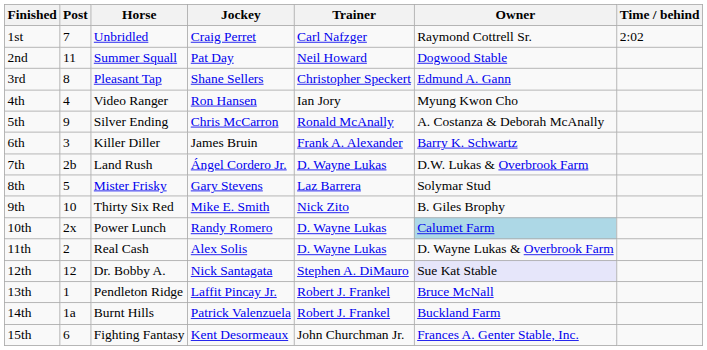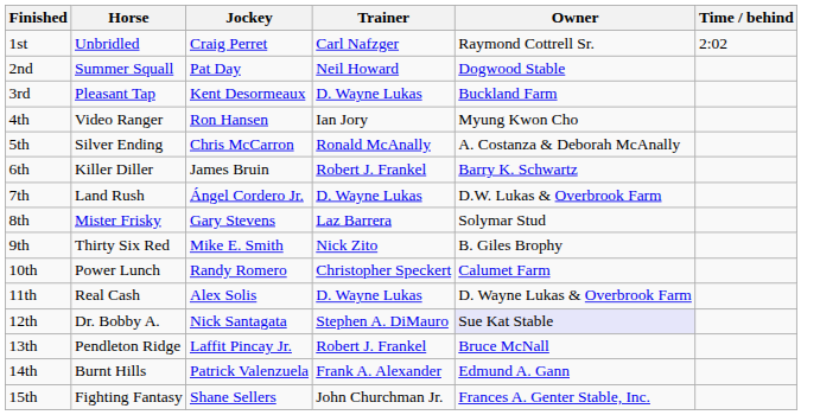 <table class="wikitable" border="1">
 <tr>
 <th>Finished</th>
-<th>Post</th>
 <th>Horse</th>
 <th>Jockey</th>
 <th>Trainer</th>
 <th>Owner</th>
 <th>Time / behind</th>
 </tr>
 <tr>
 <td>1st</td>
-<td>7</td>
 <td><a href='#'>Unbridled</a></td>
 <td><a href='#'>Craig Perret</a></td>
 <td><a href='#'>Carl Nafzger</a></td>
 <td>Raymond Cottrell Sr.</td>
 <td>2:02</td>
 </tr>
 <tr>
 <td>2nd</td>
-<td>11</td>
 <td><a href='#'>Summer Squall</a></td>
 <td><a href='#'>Pat Day</a></td>
 <td><a href='#'>Neil Howard</a></td>
 <td><a href='#'>Dogwood Stable</a></td>
 <td></td>
 </tr>
 <tr>
 <td>3rd</td>
-<td>8</td>
 <td><a href='#'>Pleasant Tap</a></td>
-<td><a href='#'>Shane Sellers</a></td>
-<td><a href='#'>Christopher Speckert</a></td>
-<td><a href='#'>Edmund A. Gann</a></td>
+<td><a href='#'>Kent Desormeaux</a></td>
+<td><a href='#'>D. Wayne Lukas</a></td>
+<td><a href='#'>Buckland Farm</a></td>
 <td></td>
 </tr>
 <tr>
 <td>4th</td>
-<td>4</td>
 <td>Video Ranger</td>
 <td><a href='#'>Ron Hansen</a></td>
 <td>Ian Jory</td>
 <td>Myung Kwon Cho</td>
 <td></td>
 </tr>
 <tr>
 <td>5th</td>
-<td>9</td>
 <td>Silver Ending</td>
 <td><a href='#'>Chris McCarron</a></td>
 <td><a href='#'>Ronald McAnally</a></td>
 <td>A. Costanza & Deborah McAnally</td>
 <td></td>
 </tr>
 <tr>
 <td>6th</td>
-<td>3</td>
 <td>Killer Diller</td>
 <td>James Bruin</td>
-<td><a href='#'>Frank A. Alexander</a></td>
+<td><a href='#'>Robert J. Frankel</a></td>
 <td><a href='#'>Barry K. Schwartz</a></td>
 <td></td>
 </tr>
 <tr>
 <td>7th</td>
-<td>2b</td>
 <td>Land Rush</td>
 <td><a href='#'>Ángel Cordero Jr.</a></td>
 <td><a href='#'>D. Wayne Lukas</a></td>
 <td>D.W. Lukas & <a href='#'>Overbrook Farm</a></td>
 <td></td>
 </tr>
 <tr>
 <td>8th</td>
-<td>5</td>
 <td><a href='#'>Mister Frisky</a></td>
 <td><a href='#'>Gary Stevens</a></td>
 <td><a href='#'>Laz Barrera</a></td>
 <td>Solymar Stud</td>
 <td></td>
 </tr>
 <tr>
 <td>9th</td>
-<td>10</td>
 <td>Thirty Six Red</td>
 <td><a href='#'>Mike E. Smith</a></td>
 <td><a href='#'>Nick Zito</a></td>
 <td>B. Giles Brophy</td>
 <td></td>
 </tr>
 <tr>
 <td>10th</td>
-<td>2x</td>
 <td>Power Lunch</td>
 <td><a href='#'>Randy Romero</a></td>
-<td><a href='#'>D. Wayne Lukas</a></td>
-<td style="background: lightblue;"><a href='#'>Calumet Farm</a></td>
+<td><a href='#'>Christopher Speckert</a></td>
+<td><a href='#'>Calumet Farm</a></td>
 <td></td>
 </tr>
 <tr>
 <td>11th</td>
-<td>2</td>
 <td>Real Cash</td>
 <td><a href='#'>Alex Solis</a></td>
 <td><a href='#'>D. Wayne Lukas</a></td>
 <td>D. Wayne Lukas & <a href='#'>Overbrook Farm</a></td>
 <td></td>
 </tr>
 <tr>
 <td>12th</td>
-<td>12</td>
 <td>Dr. Bobby A.</td>
 <td><a href='#'>Nick Santagata</a></td>
 <td><a href='#'>Stephen A. DiMauro</a></td>
 <td style="background: lavender;">Sue Kat Stable</td>
 <td></td>
 </tr>
 <tr>
 <td>13th</td>
-<td>1</td>
 <td>Pendleton Ridge</td>
 <td><a href='#'>Laffit Pincay Jr.</a></td>
 <td><a href='#'>Robert J. Frankel</a></td>
 <td><a href='#'>Bruce McNall</a></td>
 <td></td>
 </tr>
 <tr>
 <td>14th</td>
-<td>1a</td>
 <td>Burnt Hills</td>
 <td><a href='#'>Patrick Valenzuela</a></td>
-<td><a href='#'>Robert J. Frankel</a></td>
-<td><a href='#'>Buckland Farm</a></td>
+<td><a href='#'>Frank A. Alexander</a></td>
+<td><a href='#'>Edmund A. Gann</a></td>
 <td></td>
 </tr>
 <tr>
 <td>15th</td>
-<td>6</td>
 <td>Fighting Fantasy</td>
-<td><a href='#'>Kent Desormeaux</a></td>
+<td><a href='#'>Shane Sellers</a></td>
 <td>John Churchman Jr.</td>
 <td><a href='#'>Frances A. Genter Stable, Inc.</a></td>
 <td></td>
 </tr>
 </table>
